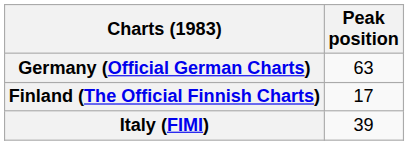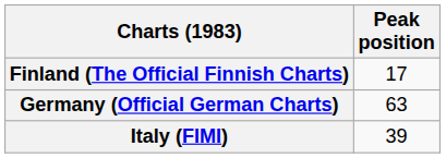 <table class="wikitable sortable plainrowheaders" style="text-align:center">
 <tr>
 <th scope="col">Charts (1983)</th>
 <th scope="col">Peak<br> position</th>
 </tr>
 <tr>
+<th scope="row">Finland (<a href='#'>The Official Finnish Charts</a>)</th>
+<td>17</td>
+</tr>
+<tr>
 <th scope="row">Germany (<a href='#'>Official German Charts</a>)</th>
 <td>63</td>
-</tr>
-<tr>
-<th scope="row">Finland (<a href='#'>The Official Finnish Charts</a>)</th>
-<td>17</td>
 </tr>
 <tr>
 <th scope="row">Italy (<a href='#'>FIMI</a>)</th>
 <td>39</td>
 </tr>
 </table>
